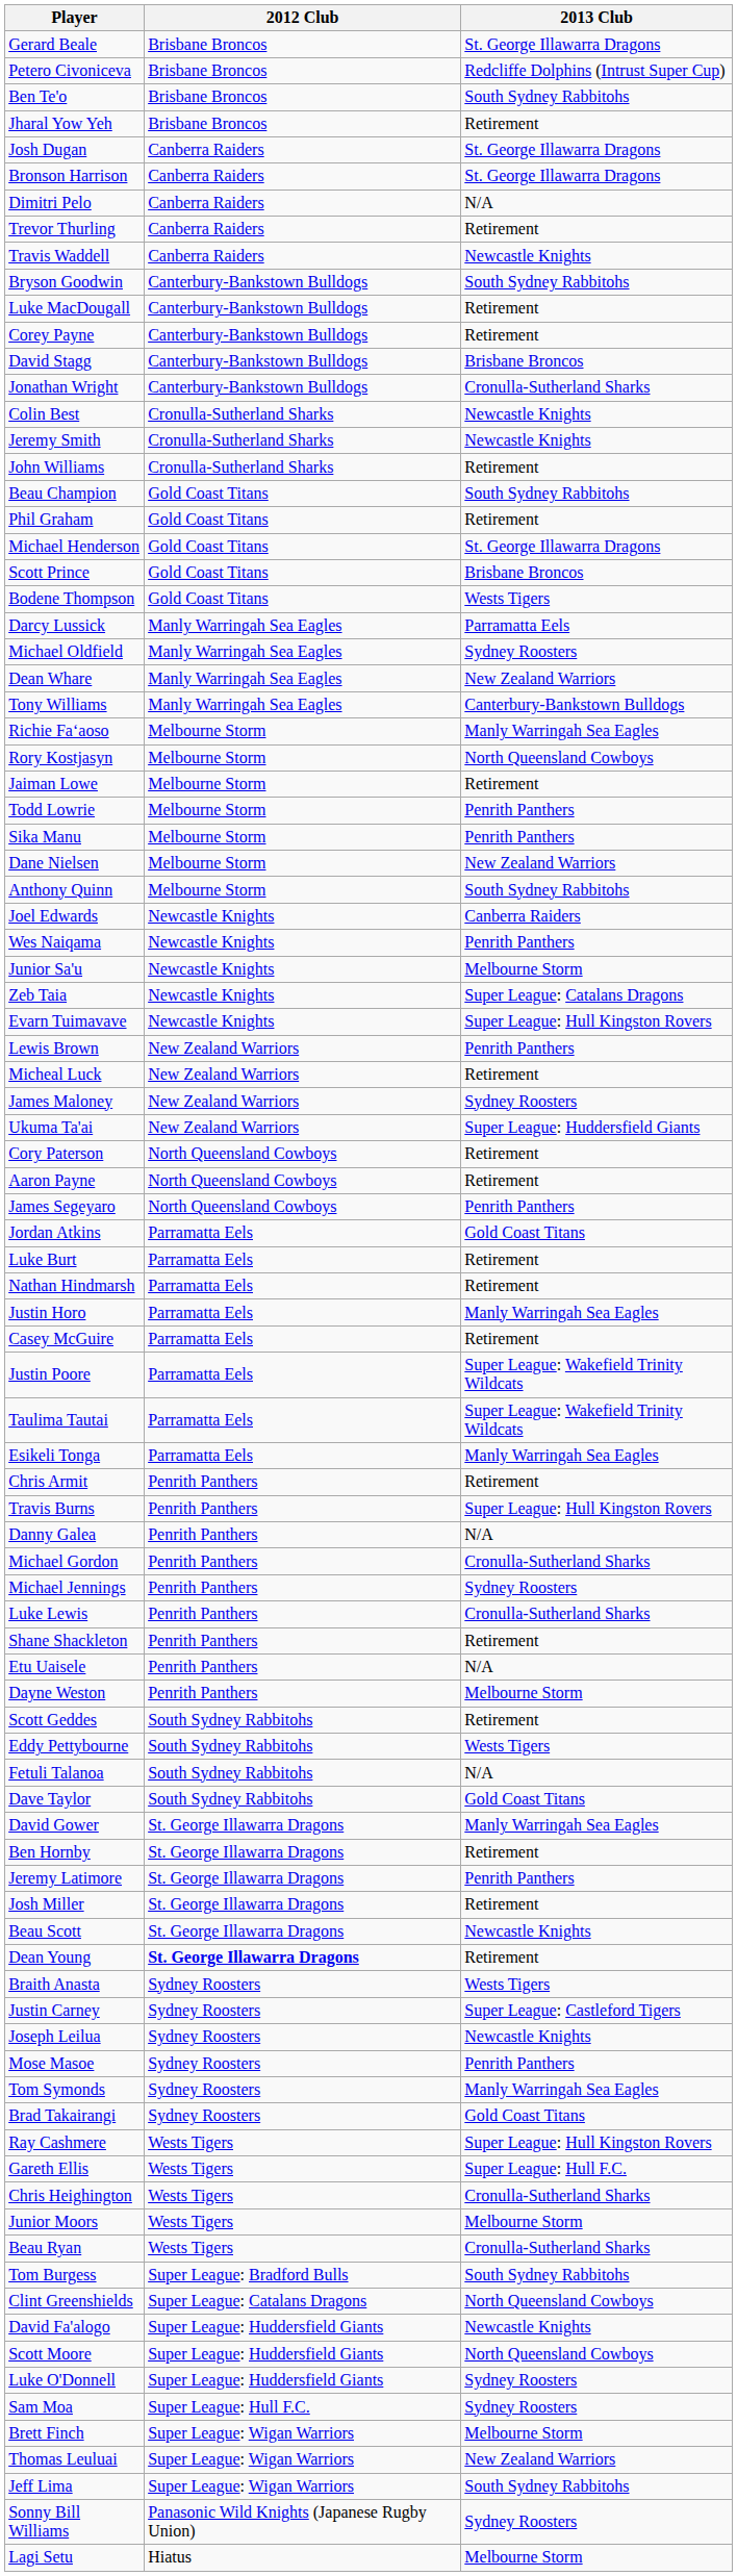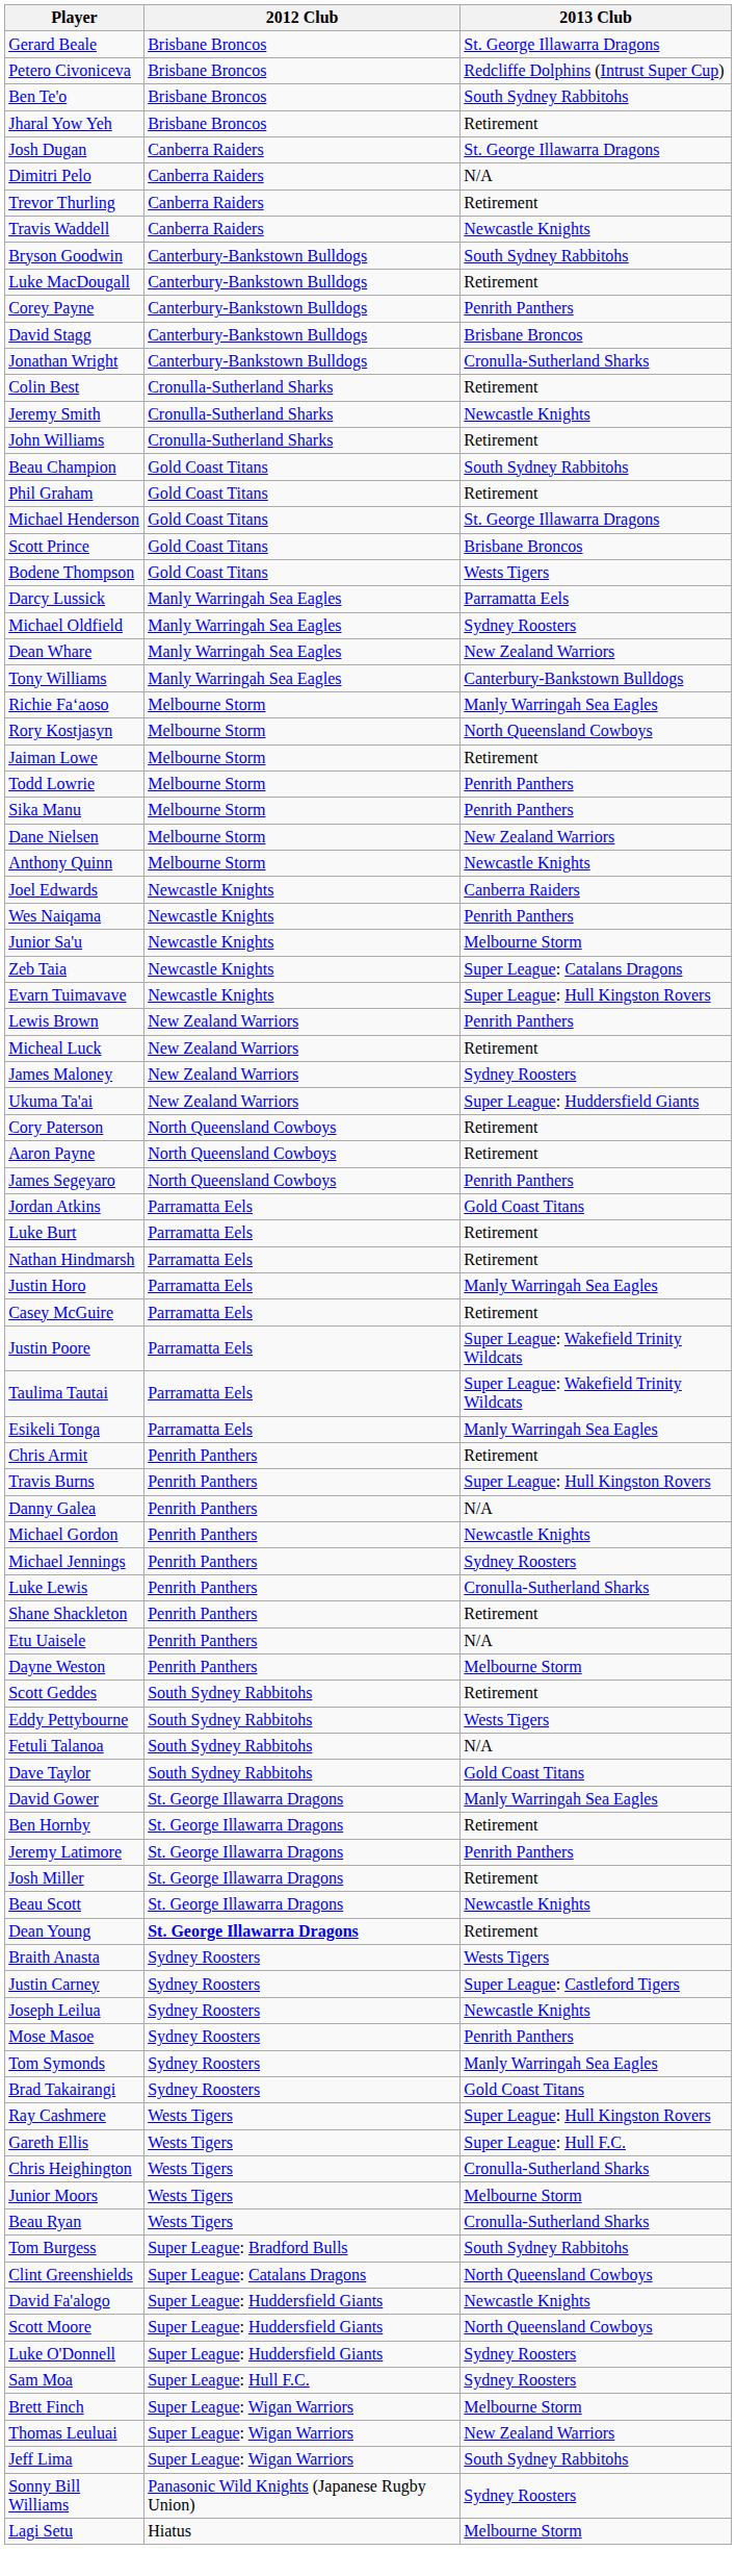 <table class="wikitable sortable" style="width:700px;">
 <tr bgcolor=#bdb76b>
 <th>Player</th>
 <th>2012 Club</th>
 <th>2013 Club</th>
 </tr>
 <tr>
 <td data-sort-value="Beale, Gerard Beale"><a href='#'>Gerard Beale</a></td>
 <td> <a href='#'>Brisbane Broncos</a></td>
 <td> <a href='#'>St. George Illawarra Dragons</a></td>
 </tr>
 <tr>
 <td data-sort-value="Civoniceva, Petero"><a href='#'>Petero Civoniceva</a></td>
 <td> <a href='#'>Brisbane Broncos</a></td>
 <td><a href='#'>Redcliffe Dolphins</a> (<a href='#'>Intrust Super Cup</a>)</td>
 </tr>
 <tr>
 <td data-sort-value="Te'o, Ben"><a href='#'>Ben Te'o</a></td>
 <td> <a href='#'>Brisbane Broncos</a></td>
 <td> <a href='#'>South Sydney Rabbitohs</a></td>
 </tr>
 <tr>
 <td data-sort-value="Yow Yeh, Jharal"><a href='#'>Jharal Yow Yeh</a></td>
 <td> <a href='#'>Brisbane Broncos</a></td>
 <td>Retirement</td>
 </tr>
 <tr>
 <td data-sort-value="Dugan, Josh"><a href='#'>Josh Dugan</a></td>
 <td> <a href='#'>Canberra Raiders</a></td>
 <td> <a href='#'>St. George Illawarra Dragons</a></td>
 </tr>
 <tr>
-<td data-sort-value="Harrison, Bronson"><a href='#'>Bronson Harrison</a></td>
-<td> <a href='#'>Canberra Raiders</a></td>
-<td> <a href='#'>St. George Illawarra Dragons</a></td>
-</tr>
-<tr>
 <td data-sort-value="Pelo, Dimitri"><a href='#'>Dimitri Pelo</a></td>
 <td> <a href='#'>Canberra Raiders</a></td>
 <td>N/A</td>
 </tr>
 <tr>
 <td data-sort-value="Thurling, Trevor"><a href='#'>Trevor Thurling</a></td>
 <td> <a href='#'>Canberra Raiders</a></td>
 <td>Retirement</td>
 </tr>
 <tr>
 <td data-sort-value="Waddell, Travis"><a href='#'>Travis Waddell</a></td>
 <td> <a href='#'>Canberra Raiders</a></td>
 <td> <a href='#'>Newcastle Knights</a></td>
 </tr>
 <tr>
 <td data-sort-value="Goodwin, Bryson"><a href='#'>Bryson Goodwin</a></td>
 <td> <a href='#'>Canterbury-Bankstown Bulldogs</a></td>
 <td> <a href='#'>South Sydney Rabbitohs</a></td>
 </tr>
 <tr>
 <td data-sort-value="MacDougall, Luke"><a href='#'>Luke MacDougall</a></td>
 <td> <a href='#'>Canterbury-Bankstown Bulldogs</a></td>
 <td>Retirement</td>
 </tr>
 <tr>
 <td data-sort-value="Payne, Corey"><a href='#'>Corey Payne</a></td>
 <td> <a href='#'>Canterbury-Bankstown Bulldogs</a></td>
-<td>Retirement</td>
+<td> <a href='#'>Penrith Panthers</a></td>
 </tr>
 <tr>
 <td data-sort-value="Stagg, David"><a href='#'>David Stagg</a></td>
 <td> <a href='#'>Canterbury-Bankstown Bulldogs</a></td>
 <td> <a href='#'>Brisbane Broncos</a></td>
 </tr>
 <tr>
 <td data-sort-value="Wright, Jonathan"><a href='#'>Jonathan Wright</a></td>
 <td> <a href='#'>Canterbury-Bankstown Bulldogs</a></td>
 <td> <a href='#'>Cronulla-Sutherland Sharks</a></td>
 </tr>
 <tr>
 <td data-sort-value="Best, Colin"><a href='#'>Colin Best</a></td>
 <td> <a href='#'>Cronulla-Sutherland Sharks</a></td>
-<td> <a href='#'>Newcastle Knights</a></td>
+<td>Retirement</td>
 </tr>
 <tr>
 <td data-sort-value="Smith, Jeremy"><a href='#'>Jeremy Smith</a></td>
 <td> <a href='#'>Cronulla-Sutherland Sharks</a></td>
 <td> <a href='#'>Newcastle Knights</a></td>
 </tr>
 <tr>
 <td data-sort-value="Williams, John"><a href='#'>John Williams</a></td>
 <td> <a href='#'>Cronulla-Sutherland Sharks</a></td>
 <td>Retirement</td>
 </tr>
 <tr>
 <td data-sort-value="Champion, Beau"><a href='#'>Beau Champion</a></td>
 <td> <a href='#'>Gold Coast Titans</a></td>
 <td> <a href='#'>South Sydney Rabbitohs</a></td>
 </tr>
 <tr>
 <td data-sort-value="Graham, Phil"><a href='#'>Phil Graham</a></td>
 <td> <a href='#'>Gold Coast Titans</a></td>
 <td>Retirement</td>
 </tr>
 <tr>
 <td data-sort-value="Henderson, Michael"><a href='#'>Michael Henderson</a></td>
 <td> <a href='#'>Gold Coast Titans</a></td>
 <td> <a href='#'>St. George Illawarra Dragons</a></td>
 </tr>
 <tr>
 <td data-sort-value="Prince, Scott"><a href='#'>Scott Prince</a></td>
 <td> <a href='#'>Gold Coast Titans</a></td>
 <td> <a href='#'>Brisbane Broncos</a></td>
 </tr>
 <tr>
 <td data-sort-value="Thompson, Bodene"><a href='#'>Bodene Thompson</a></td>
 <td> <a href='#'>Gold Coast Titans</a></td>
 <td> <a href='#'>Wests Tigers</a></td>
 </tr>
 <tr>
 <td data-sort-value="Lussick, Darcy"><a href='#'>Darcy Lussick</a></td>
 <td> <a href='#'>Manly Warringah Sea Eagles</a></td>
 <td> <a href='#'>Parramatta Eels</a></td>
 </tr>
 <tr>
 <td data-sort-value="Oldfield, Michael"><a href='#'>Michael Oldfield</a></td>
 <td> <a href='#'>Manly Warringah Sea Eagles</a></td>
 <td> <a href='#'>Sydney Roosters</a></td>
 </tr>
 <tr>
 <td data-sort-value="Whare, Dean"><a href='#'>Dean Whare</a></td>
 <td> <a href='#'>Manly Warringah Sea Eagles</a></td>
 <td> <a href='#'>New Zealand Warriors</a></td>
 </tr>
 <tr>
 <td data-sort-value="Williams, Tony"><a href='#'>Tony Williams</a></td>
 <td> <a href='#'>Manly Warringah Sea Eagles</a></td>
 <td> <a href='#'>Canterbury-Bankstown Bulldogs</a></td>
 </tr>
 <tr>
 <td data-sort-value="Faʻaoso, Richie"><a href='#'>Richie Faʻaoso</a></td>
 <td> <a href='#'>Melbourne Storm</a></td>
 <td> <a href='#'>Manly Warringah Sea Eagles</a></td>
 </tr>
 <tr>
 <td data-sort-value="Kostjasyn, Rory"><a href='#'>Rory Kostjasyn</a></td>
 <td> <a href='#'>Melbourne Storm</a></td>
 <td> <a href='#'>North Queensland Cowboys</a></td>
 </tr>
 <tr>
 <td data-sort-value="Lowe, Jaiman"><a href='#'>Jaiman Lowe</a></td>
 <td> <a href='#'>Melbourne Storm</a></td>
 <td>Retirement</td>
 </tr>
 <tr>
 <td data-sort-value="Lowrie, Todd"><a href='#'>Todd Lowrie</a></td>
 <td> <a href='#'>Melbourne Storm</a></td>
 <td> <a href='#'>Penrith Panthers</a></td>
 </tr>
 <tr>
 <td data-sort-value="Manu, Sika"><a href='#'>Sika Manu</a></td>
 <td> <a href='#'>Melbourne Storm</a></td>
 <td> <a href='#'>Penrith Panthers</a></td>
 </tr>
 <tr>
 <td data-sort-value="Nielsen, Dane"><a href='#'>Dane Nielsen</a></td>
 <td> <a href='#'>Melbourne Storm</a></td>
 <td> <a href='#'>New Zealand Warriors</a></td>
 </tr>
 <tr>
 <td data-sort-value="Quinn, Anthony"><a href='#'>Anthony Quinn</a></td>
 <td> <a href='#'>Melbourne Storm</a></td>
-<td> <a href='#'>South Sydney Rabbitohs</a></td>
+<td> <a href='#'>Newcastle Knights</a></td>
 </tr>
 <tr>
 <td data-sort-value="Edwards, Joel"><a href='#'>Joel Edwards</a></td>
 <td> <a href='#'>Newcastle Knights</a></td>
 <td> <a href='#'>Canberra Raiders</a></td>
 </tr>
 <tr>
 <td data-sort-value="Naiqama, Wes"><a href='#'>Wes Naiqama</a></td>
 <td> <a href='#'>Newcastle Knights</a></td>
 <td> <a href='#'>Penrith Panthers</a></td>
 </tr>
 <tr>
 <td data-sort-value="Sa'u, Junior"><a href='#'>Junior Sa'u</a></td>
 <td> <a href='#'>Newcastle Knights</a></td>
 <td> <a href='#'>Melbourne Storm</a></td>
 </tr>
 <tr>
 <td data-sort-value="Taia, Zeb"><a href='#'>Zeb Taia</a></td>
 <td> <a href='#'>Newcastle Knights</a></td>
 <td> <a href='#'>Super League</a>: <a href='#'>Catalans Dragons</a></td>
 </tr>
 <tr>
 <td data-sort-value="Tuimavave, Evarn"><a href='#'>Evarn Tuimavave</a></td>
 <td> <a href='#'>Newcastle Knights</a></td>
 <td> <a href='#'>Super League</a>: <a href='#'>Hull Kingston Rovers</a></td>
 </tr>
 <tr>
 <td data-sort-value="Brown, Lewis"><a href='#'>Lewis Brown</a></td>
 <td> <a href='#'>New Zealand Warriors</a></td>
 <td> <a href='#'>Penrith Panthers</a></td>
 </tr>
 <tr>
 <td data-sort-value="Luck, Micheal"><a href='#'>Micheal Luck</a></td>
 <td> <a href='#'>New Zealand Warriors</a></td>
 <td>Retirement</td>
 </tr>
 <tr>
 <td data-sort-value="Maloney, James"><a href='#'>James Maloney</a></td>
 <td> <a href='#'>New Zealand Warriors</a></td>
 <td> <a href='#'>Sydney Roosters</a></td>
 </tr>
 <tr>
 <td data-sort-value="Ta'ai, Ukuma"><a href='#'>Ukuma Ta'ai</a></td>
 <td> <a href='#'>New Zealand Warriors</a></td>
 <td> <a href='#'>Super League</a>: <a href='#'>Huddersfield Giants</a></td>
 </tr>
 <tr>
 <td data-sort-value="Paterson, Cory"><a href='#'>Cory Paterson</a></td>
 <td> <a href='#'>North Queensland Cowboys</a></td>
 <td>Retirement</td>
 </tr>
 <tr>
 <td data-sort-value="Payne, Aaron"><a href='#'>Aaron Payne</a></td>
 <td> <a href='#'>North Queensland Cowboys</a></td>
 <td>Retirement</td>
 </tr>
 <tr>
 <td data-sort-value="Segeyaro, James"><a href='#'>James Segeyaro</a></td>
 <td> <a href='#'>North Queensland Cowboys</a></td>
 <td> <a href='#'>Penrith Panthers</a></td>
 </tr>
 <tr>
 <td data-sort-value="Atkins, Jordan"><a href='#'>Jordan Atkins</a></td>
 <td> <a href='#'>Parramatta Eels</a></td>
 <td> <a href='#'>Gold Coast Titans</a></td>
 </tr>
 <tr>
 <td data-sort-value="Burt, Luke"><a href='#'>Luke Burt</a></td>
 <td> <a href='#'>Parramatta Eels</a></td>
 <td>Retirement</td>
 </tr>
 <tr>
 <td data-sort-value="Hindmarsh, Nathan"><a href='#'>Nathan Hindmarsh</a></td>
 <td> <a href='#'>Parramatta Eels</a></td>
 <td>Retirement</td>
 </tr>
 <tr>
 <td data-sort-value="Horo, Justin"><a href='#'>Justin Horo</a></td>
 <td> <a href='#'>Parramatta Eels</a></td>
 <td> <a href='#'>Manly Warringah Sea Eagles</a></td>
 </tr>
 <tr>
 <td data-sort-value="McGuire, Casey"><a href='#'>Casey McGuire</a></td>
 <td> <a href='#'>Parramatta Eels</a></td>
 <td>Retirement</td>
 </tr>
 <tr>
 <td data-sort-value="Poore, Justin"><a href='#'>Justin Poore</a></td>
 <td> <a href='#'>Parramatta Eels</a></td>
 <td> <a href='#'>Super League</a>: <a href='#'>Wakefield Trinity Wildcats</a></td>
 </tr>
 <tr>
 <td data-sort-value="Tautai, Taulima"><a href='#'>Taulima Tautai</a></td>
 <td> <a href='#'>Parramatta Eels</a></td>
 <td> <a href='#'>Super League</a>: <a href='#'>Wakefield Trinity Wildcats</a></td>
 </tr>
 <tr>
 <td data-sort-value="Tonga, Esikeli"><a href='#'>Esikeli Tonga</a></td>
 <td> <a href='#'>Parramatta Eels</a></td>
 <td> <a href='#'>Manly Warringah Sea Eagles</a></td>
 </tr>
 <tr>
 <td data-sort-value="Armit, Chris"><a href='#'>Chris Armit</a></td>
 <td> <a href='#'>Penrith Panthers</a></td>
 <td>Retirement</td>
 </tr>
 <tr>
 <td data-sort-value="Burns, Travis"><a href='#'>Travis Burns</a></td>
 <td> <a href='#'>Penrith Panthers</a></td>
 <td> <a href='#'>Super League</a>: <a href='#'>Hull Kingston Rovers</a></td>
 </tr>
 <tr>
 <td data-sort-value="Galea, Danny"><a href='#'>Danny Galea</a></td>
 <td> <a href='#'>Penrith Panthers</a></td>
 <td>N/A</td>
 </tr>
 <tr>
 <td data-sort-value="Gordon, Michael"><a href='#'>Michael Gordon</a></td>
 <td> <a href='#'>Penrith Panthers</a></td>
-<td> <a href='#'>Cronulla-Sutherland Sharks</a></td>
+<td> <a href='#'>Newcastle Knights</a></td>
 </tr>
 <tr>
 <td data-sort-value="Jennings, Michael"><a href='#'>Michael Jennings</a></td>
 <td> <a href='#'>Penrith Panthers</a></td>
 <td> <a href='#'>Sydney Roosters</a></td>
 </tr>
 <tr>
 <td data-sort-value="Lewis, Luke"><a href='#'>Luke Lewis</a></td>
 <td> <a href='#'>Penrith Panthers</a></td>
 <td> <a href='#'>Cronulla-Sutherland Sharks</a></td>
 </tr>
 <tr>
 <td data-sort-value="Shackleton, Shane"><a href='#'>Shane Shackleton</a></td>
 <td> <a href='#'>Penrith Panthers</a></td>
 <td>Retirement</td>
 </tr>
 <tr>
 <td data-sort-value="Uaisele, Etu"><a href='#'>Etu Uaisele</a></td>
 <td> <a href='#'>Penrith Panthers</a></td>
 <td>N/A</td>
 </tr>
 <tr>
 <td data-sort-value="Weston, Dayne"><a href='#'>Dayne Weston</a></td>
 <td> <a href='#'>Penrith Panthers</a></td>
 <td> <a href='#'>Melbourne Storm</a></td>
 </tr>
 <tr>
 <td data-sort-value="Geddes, Scott"><a href='#'>Scott Geddes</a></td>
 <td> <a href='#'>South Sydney Rabbitohs</a></td>
 <td>Retirement</td>
 </tr>
 <tr>
 <td data-sort-value="Pettybourne, Eddy"><a href='#'>Eddy Pettybourne</a></td>
 <td> <a href='#'>South Sydney Rabbitohs</a></td>
 <td> <a href='#'>Wests Tigers</a></td>
 </tr>
 <tr>
 <td data-sort-value="Talanoa, Fetuli"><a href='#'>Fetuli Talanoa</a></td>
 <td> <a href='#'>South Sydney Rabbitohs</a></td>
 <td>N/A</td>
 </tr>
 <tr>
 <td data-sort-value="Taylor, Dave"><a href='#'>Dave Taylor</a></td>
 <td> <a href='#'>South Sydney Rabbitohs</a></td>
 <td> <a href='#'>Gold Coast Titans</a></td>
 </tr>
 <tr>
 <td data-sort-value="Gower, David"><a href='#'>David Gower</a></td>
 <td> <a href='#'>St. George Illawarra Dragons</a></td>
 <td> <a href='#'>Manly Warringah Sea Eagles</a></td>
 </tr>
 <tr>
 <td data-sort-value="Hornby, Ben"><a href='#'>Ben Hornby</a></td>
 <td> <a href='#'>St. George Illawarra Dragons</a></td>
 <td>Retirement</td>
 </tr>
 <tr>
 <td data-sort-value="Latimore, Jeremy"><a href='#'>Jeremy Latimore</a></td>
 <td> <a href='#'>St. George Illawarra Dragons</a></td>
 <td> <a href='#'>Penrith Panthers</a></td>
 </tr>
 <tr>
 <td data-sort-value="Miller, Josh"><a href='#'>Josh Miller</a></td>
 <td> <a href='#'>St. George Illawarra Dragons</a></td>
 <td>Retirement</td>
 </tr>
 <tr>
 <td data-sort-value="Scott, Beau"><a href='#'>Beau Scott</a></td>
 <td> <a href='#'>St. George Illawarra Dragons</a></td>
 <td> <a href='#'>Newcastle Knights</a></td>
 </tr>
 <tr>
 <td data-sort-value="Young, Dean"><a href='#'>Dean Young</a></td>
 <td><strong> <a href='#'>St. George Illawarra Dragons</a></strong></td>
 <td>Retirement</td>
 </tr>
 <tr>
 <td data-sort-value="Anasta, Braith"><a href='#'>Braith Anasta</a></td>
 <td> <a href='#'>Sydney Roosters</a></td>
 <td> <a href='#'>Wests Tigers</a></td>
 </tr>
 <tr>
 <td data-sort-value="Carney, Justin"><a href='#'>Justin Carney</a></td>
 <td> <a href='#'>Sydney Roosters</a></td>
 <td> <a href='#'>Super League</a>: <a href='#'>Castleford Tigers</a></td>
 </tr>
 <tr>
 <td data-sort-value="Leilua, Joseph"><a href='#'>Joseph Leilua</a></td>
 <td> <a href='#'>Sydney Roosters</a></td>
 <td> <a href='#'>Newcastle Knights</a></td>
 </tr>
 <tr>
 <td data-sort-value="Masoe, Mose"><a href='#'>Mose Masoe</a></td>
 <td> <a href='#'>Sydney Roosters</a></td>
 <td> <a href='#'>Penrith Panthers</a></td>
 </tr>
 <tr>
 <td data-sort-value="Symonds, Tom"><a href='#'>Tom Symonds</a></td>
 <td> <a href='#'>Sydney Roosters</a></td>
 <td> <a href='#'>Manly Warringah Sea Eagles</a></td>
 </tr>
 <tr>
 <td data-sort-value="Takairangi, Brad"><a href='#'>Brad Takairangi</a></td>
 <td> <a href='#'>Sydney Roosters</a></td>
 <td> <a href='#'>Gold Coast Titans</a></td>
 </tr>
 <tr>
 <td data-sort-value="Cashmere, Ray"><a href='#'>Ray Cashmere</a></td>
 <td> <a href='#'>Wests Tigers</a></td>
 <td> <a href='#'>Super League</a>: <a href='#'>Hull Kingston Rovers</a></td>
 </tr>
 <tr>
 <td data-sort-value="Ellis, Gareth"><a href='#'>Gareth Ellis</a></td>
 <td> <a href='#'>Wests Tigers</a></td>
 <td> <a href='#'>Super League</a>: <a href='#'>Hull F.C.</a></td>
 </tr>
 <tr>
 <td data-sort-value="Heighington, Chris"><a href='#'>Chris Heighington</a></td>
 <td> <a href='#'>Wests Tigers</a></td>
 <td> <a href='#'>Cronulla-Sutherland Sharks</a></td>
 </tr>
 <tr>
 <td data-sort-value="Moors, Junior"><a href='#'>Junior Moors</a></td>
 <td> <a href='#'>Wests Tigers</a></td>
 <td> <a href='#'>Melbourne Storm</a></td>
 </tr>
 <tr>
 <td data-sort-value="Ryan, Beau"><a href='#'>Beau Ryan</a></td>
 <td> <a href='#'>Wests Tigers</a></td>
 <td> <a href='#'>Cronulla-Sutherland Sharks</a></td>
 </tr>
 <tr>
 <td data-sort-value="Burgess, Tom"><a href='#'>Tom Burgess</a></td>
 <td> <a href='#'>Super League</a>: <a href='#'>Bradford Bulls</a></td>
 <td> <a href='#'>South Sydney Rabbitohs</a></td>
 </tr>
 <tr>
 <td data-sort-value="Greenshields, Clint"><a href='#'>Clint Greenshields</a></td>
 <td> <a href='#'>Super League</a>: <a href='#'>Catalans Dragons</a></td>
 <td> <a href='#'>North Queensland Cowboys</a></td>
 </tr>
 <tr>
 <td data-sort-value="Fa'alogo, David"><a href='#'>David Fa'alogo</a></td>
 <td> <a href='#'>Super League</a>: <a href='#'>Huddersfield Giants</a></td>
 <td> <a href='#'>Newcastle Knights</a></td>
 </tr>
 <tr>
 <td data-sort-value="Moore, Scott"><a href='#'>Scott Moore</a></td>
 <td> <a href='#'>Super League</a>: <a href='#'>Huddersfield Giants</a></td>
 <td> <a href='#'>North Queensland Cowboys</a></td>
 </tr>
 <tr>
 <td data-sort-value="O'Donnell, Luke"><a href='#'>Luke O'Donnell</a></td>
 <td> <a href='#'>Super League</a>: <a href='#'>Huddersfield Giants</a></td>
 <td> <a href='#'>Sydney Roosters</a></td>
 </tr>
 <tr>
 <td data-sort-value="Moa, Sam"><a href='#'>Sam Moa</a></td>
 <td> <a href='#'>Super League</a>: <a href='#'>Hull F.C.</a></td>
 <td> <a href='#'>Sydney Roosters</a></td>
 </tr>
 <tr>
 <td data-sort-value="Finch, Brett"><a href='#'>Brett Finch</a></td>
 <td> <a href='#'>Super League</a>: <a href='#'>Wigan Warriors</a></td>
 <td> <a href='#'>Melbourne Storm</a></td>
 </tr>
 <tr>
 <td data-sort-value="Leuluai, Thomas"><a href='#'>Thomas Leuluai</a></td>
 <td> <a href='#'>Super League</a>: <a href='#'>Wigan Warriors</a></td>
 <td> <a href='#'>New Zealand Warriors</a></td>
 </tr>
 <tr>
 <td data-sort-value="Lima, Jeff"><a href='#'>Jeff Lima</a></td>
 <td> <a href='#'>Super League</a>: <a href='#'>Wigan Warriors</a></td>
 <td> <a href='#'>South Sydney Rabbitohs</a></td>
 </tr>
 <tr>
 <td data-sort-value="Williams, Sonny Bill"><a href='#'>Sonny Bill Williams</a></td>
 <td><a href='#'>Panasonic Wild Knights</a> (Japanese Rugby Union)</td>
 <td> <a href='#'>Sydney Roosters</a></td>
 </tr>
 <tr>
 <td data-sort-value="Setu, Lagi"><a href='#'>Lagi Setu</a></td>
 <td>Hiatus</td>
 <td> <a href='#'>Melbourne Storm</a></td>
 </tr>
 <tr>
 </tr>
 </table>
